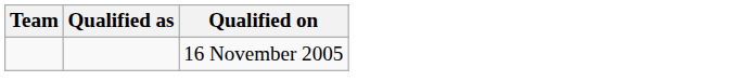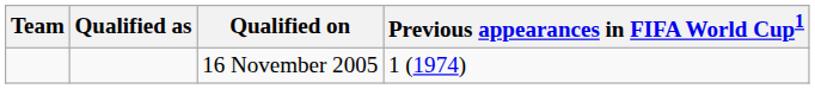 <table class="wikitable sortable">
 <tr>
 <th>Team</th>
 <th>Qualified as</th>
 <th>Qualified on</th>
+<th data-sort-type="number">Previous <a href='#'>appearances</a> in <a href='#'>FIFA World Cup</a><sup><strong><a href='#'>1</a></strong></sup></th>
 </tr>
 <tr>
 <td></td>
 <td></td>
 <td>16 November 2005</td>
+<td>1 (<a href='#'>1974</a>)</td>
 </tr>
 </table>
